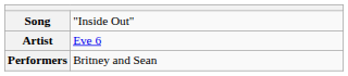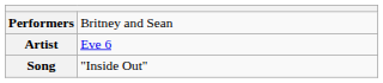 <table class="wikitable" style="font-size: 90%" width=400px>
 <tr>
 <th colspan=2></th>
 </tr>
 <tr>
-<th width=10%>Song</th>
-<td>"Inside Out"</td>
+<th width=10%>Performers</th>
+<td>Britney and Sean</td>
 </tr>
 <tr>
 <th width=10%>Artist</th>
 <td><a href='#'>Eve 6</a></td>
 </tr>
 <tr>
-<th width=10%>Performers</th>
-<td>Britney and Sean</td>
+<th width=10%>Song</th>
+<td>"Inside Out"</td>
 </tr>
 </table>
